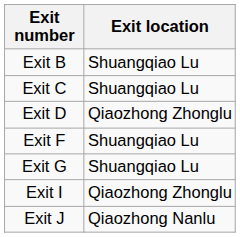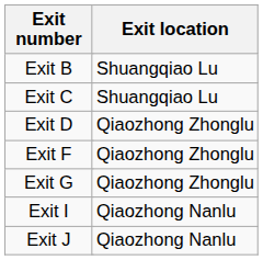 <table class="wikitable">
 <tr>
 <th style="width:70px" colspan="2">Exit number</th>
 <th>Exit location</th>
 </tr>
 <tr>
 <td align="center" colspan="2">Exit B</td>
 <td>Shuangqiao Lu</td>
 </tr>
 <tr>
 <td align="center" colspan="2">Exit C</td>
 <td>Shuangqiao Lu</td>
 </tr>
 <tr>
 <td align="center" colspan="2">Exit D</td>
 <td>Qiaozhong Zhonglu</td>
 </tr>
 <tr>
 <td align="center" colspan="2">Exit F</td>
-<td>Shuangqiao Lu</td>
+<td>Qiaozhong Zhonglu</td>
 </tr>
 <tr>
 <td align="center" colspan="2">Exit G</td>
-<td>Shuangqiao Lu</td>
+<td>Qiaozhong Zhonglu</td>
 </tr>
 <tr>
 <td align="center" colspan="2">Exit I</td>
-<td>Qiaozhong Zhonglu</td>
+<td>Qiaozhong Nanlu</td>
 </tr>
 <tr>
 <td align="center" colspan="2">Exit J</td>
 <td>Qiaozhong Nanlu</td>
 </tr>
 </table>
